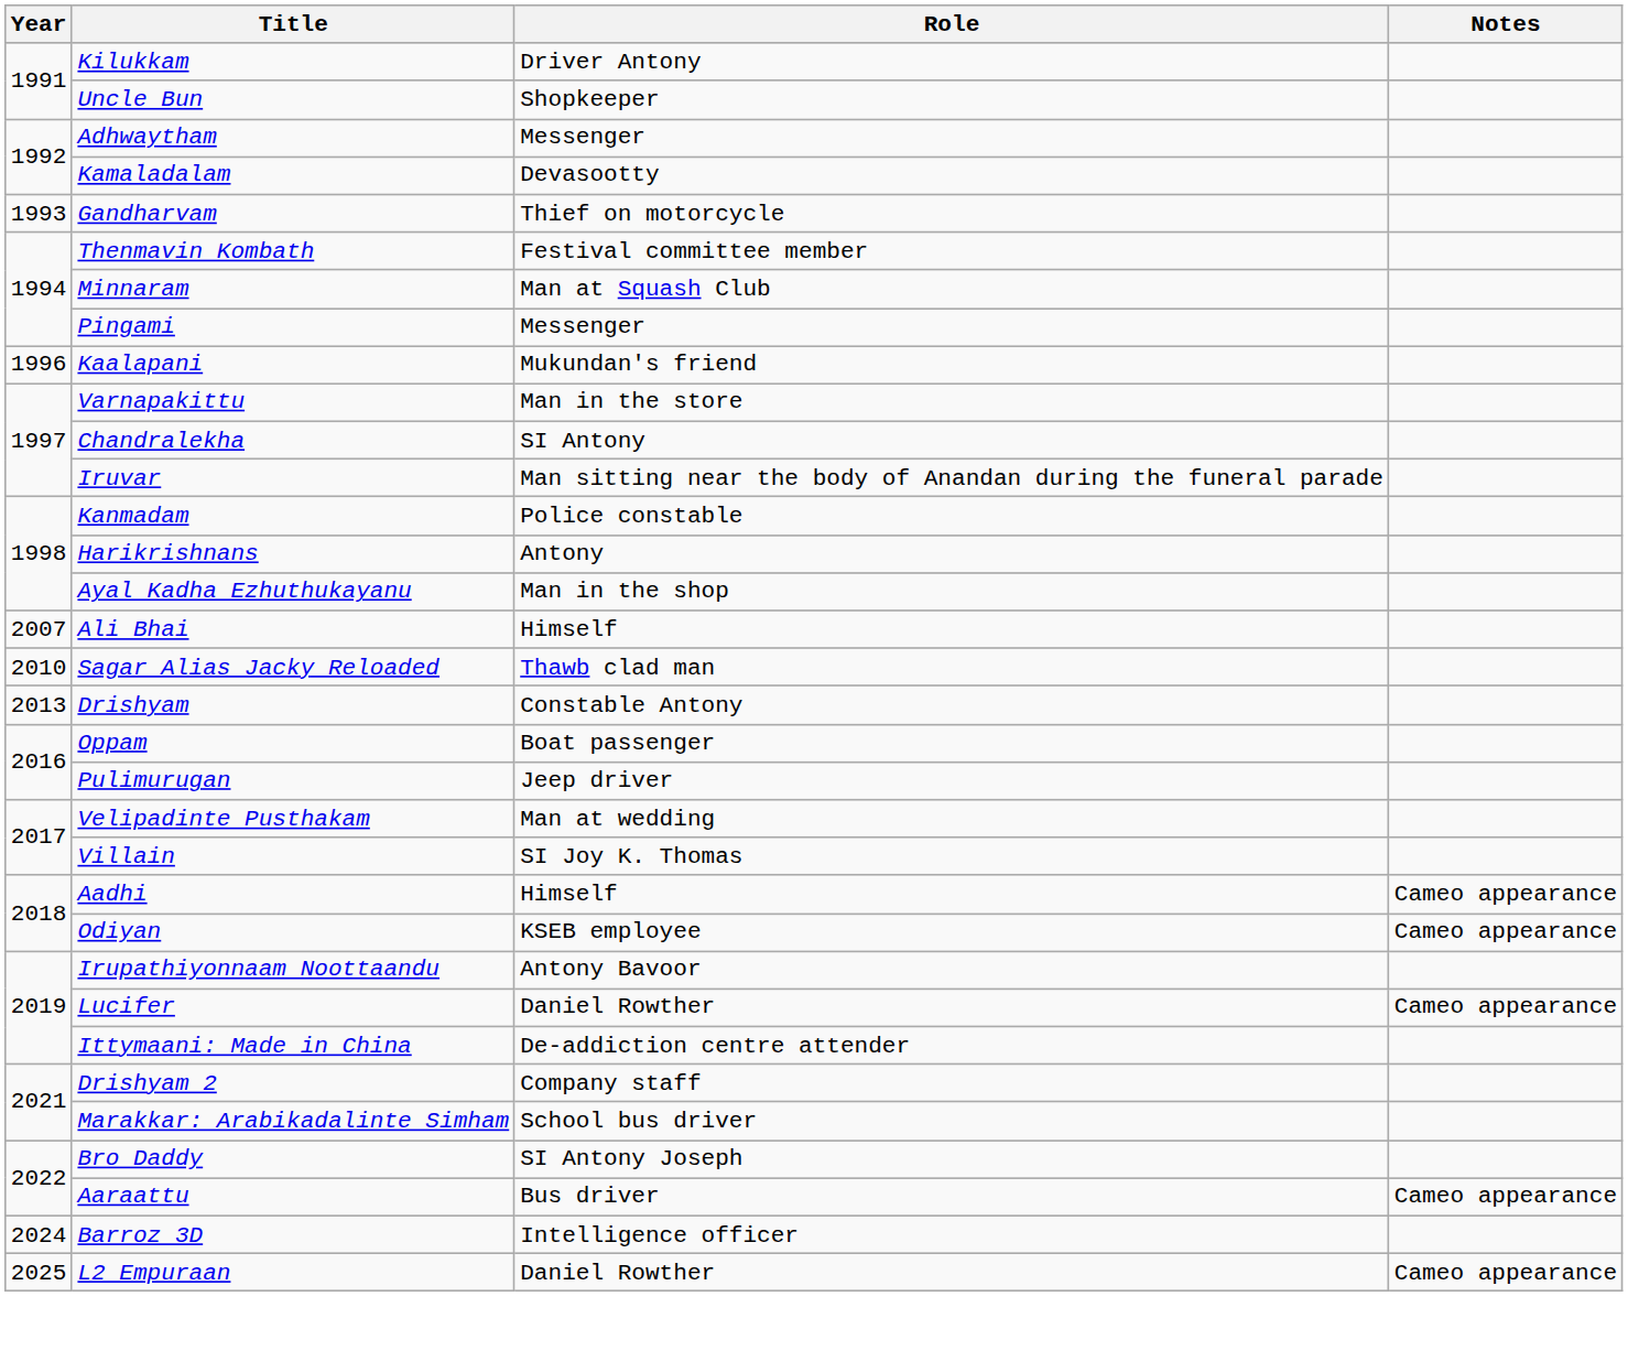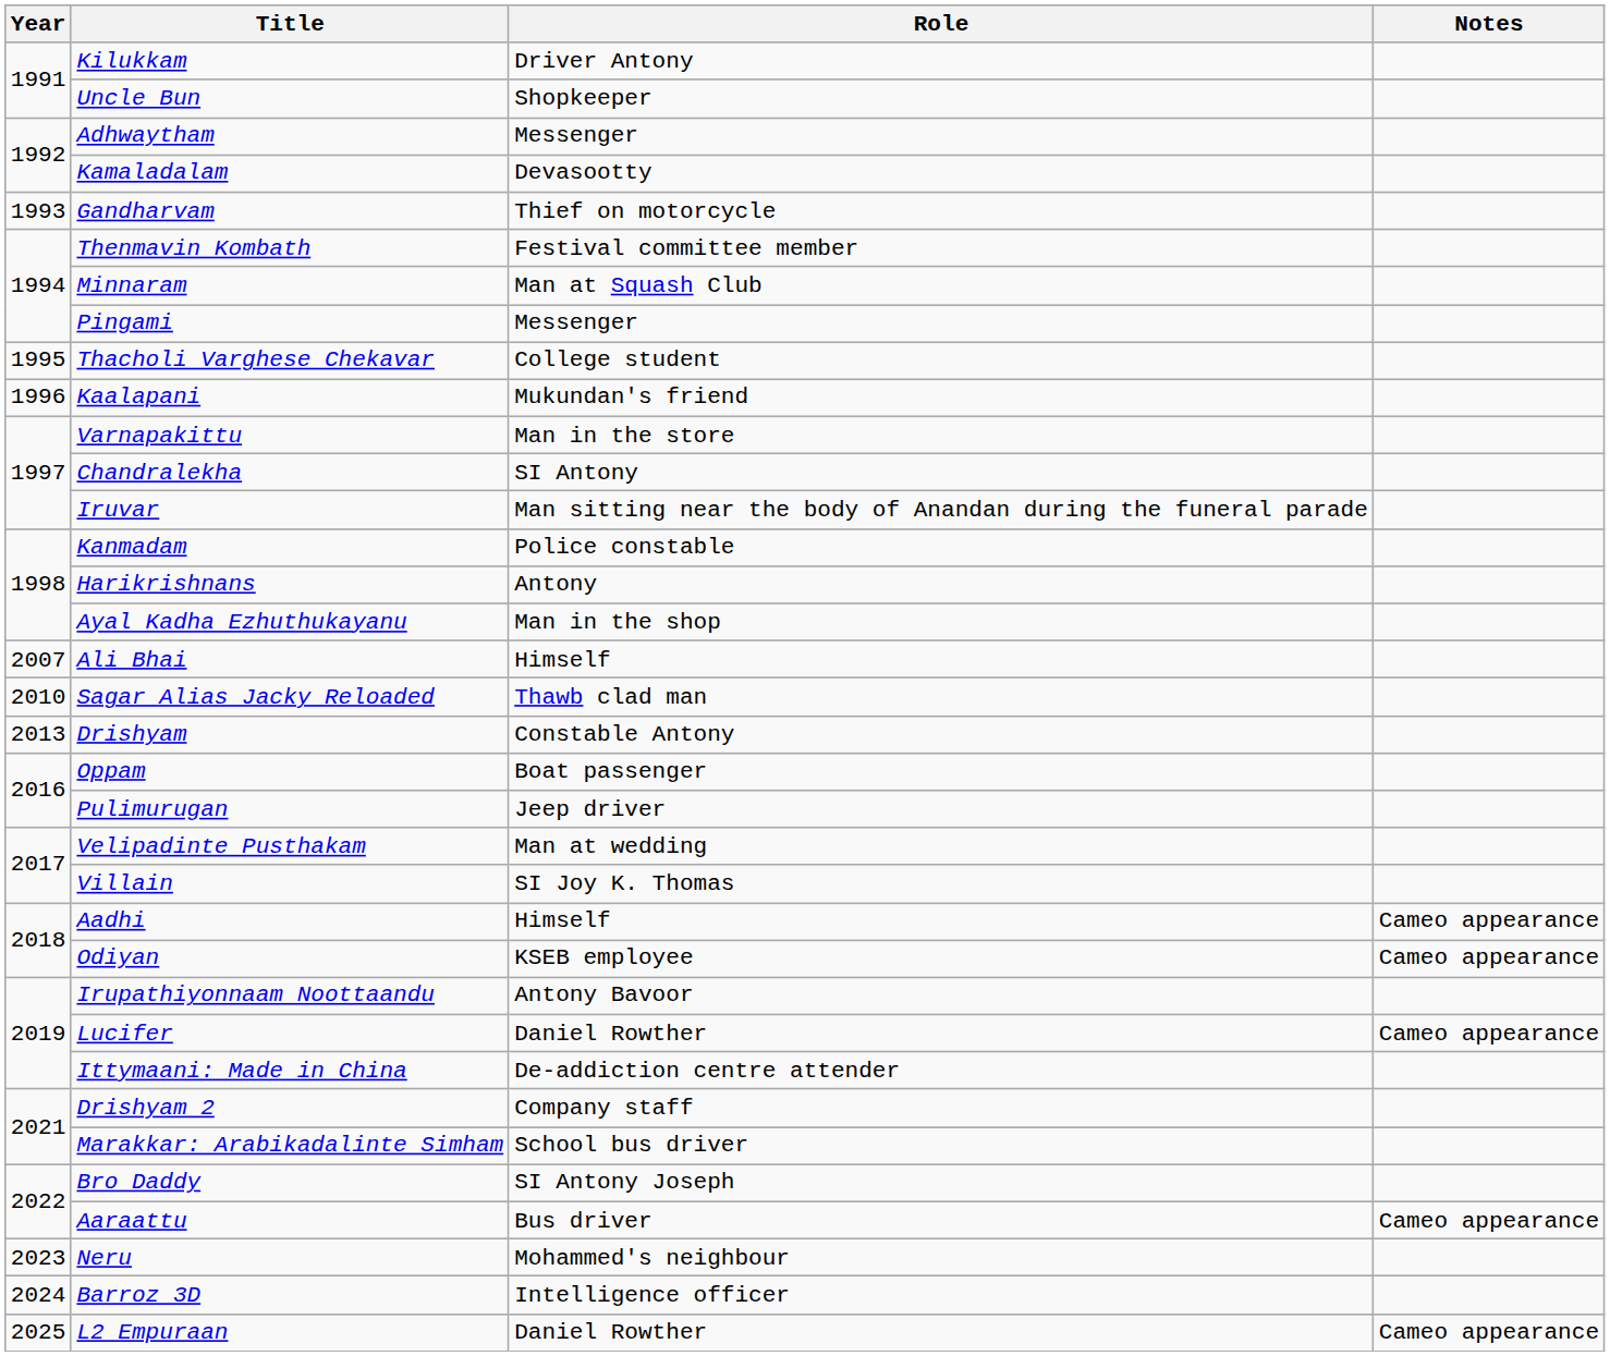 <table class="wikitable sortable">
 <tr>
 <th>Year</th>
 <th>Title</th>
 <th>Role</th>
 <th>Notes</th>
 </tr>
 <tr>
 <td rowspan="2">1991</td>
 <td><em><a href='#'>Kilukkam</a></em></td>
 <td>Driver Antony</td>
 <td></td>
 </tr>
 <tr>
 <td><em><a href='#'>Uncle Bun</a></em></td>
 <td>Shopkeeper</td>
 <td></td>
 </tr>
 <tr>
 <td rowspan="2">1992</td>
 <td><em><a href='#'>Adhwaytham</a></em></td>
 <td>Messenger</td>
 <td></td>
 </tr>
 <tr>
 <td><em><a href='#'>Kamaladalam</a></em></td>
 <td>Devasootty</td>
 <td></td>
 </tr>
 <tr>
 <td>1993</td>
 <td><em><a href='#'>Gandharvam</a></em></td>
 <td>Thief on motorcycle</td>
 <td></td>
 </tr>
 <tr>
 <td rowspan="3">1994</td>
 <td><em><a href='#'>Thenmavin Kombath</a></em></td>
 <td>Festival committee member</td>
 <td></td>
 </tr>
 <tr>
 <td><em><a href='#'>Minnaram</a></em></td>
 <td>Man at <a href='#'>Squash</a> Club</td>
 <td></td>
 </tr>
 <tr>
 <td><em><a href='#'>Pingami</a></em></td>
 <td>Messenger</td>
+<td></td>
+</tr>
+<tr>
+<td>1995</td>
+<td><em><a href='#'>Thacholi Varghese Chekavar</a></em></td>
+<td>College student</td>
 <td></td>
 </tr>
 <tr>
 <td>1996</td>
 <td><em><a href='#'>Kaalapani</a></em></td>
 <td>Mukundan's friend</td>
 <td></td>
 </tr>
 <tr>
 <td rowspan="3">1997</td>
 <td><em><a href='#'>Varnapakittu</a></em></td>
 <td>Man in the store</td>
 <td></td>
 </tr>
 <tr>
 <td><em><a href='#'>Chandralekha</a></em></td>
 <td>SI Antony</td>
 <td></td>
 </tr>
 <tr>
 <td><em><a href='#'>Iruvar</a></em></td>
 <td>Man sitting near the body of Anandan during the funeral parade</td>
 <td></td>
 </tr>
 <tr>
 <td rowspan="3">1998</td>
 <td><em><a href='#'>Kanmadam</a></em></td>
 <td>Police constable</td>
 <td></td>
 </tr>
 <tr>
 <td><em><a href='#'>Harikrishnans</a></em></td>
 <td>Antony</td>
 <td></td>
 </tr>
 <tr>
 <td><em><a href='#'>Ayal Kadha Ezhuthukayanu</a></em></td>
 <td>Man in the shop</td>
 <td></td>
 </tr>
 <tr>
 <td>2007</td>
 <td><em><a href='#'>Ali Bhai</a></em></td>
 <td>Himself</td>
 <td></td>
 </tr>
 <tr>
 <td>2010</td>
 <td><em><a href='#'>Sagar Alias Jacky Reloaded</a></em></td>
 <td><a href='#'>Thawb</a> clad man</td>
 <td></td>
 </tr>
 <tr>
 <td>2013</td>
 <td><em><a href='#'>Drishyam</a></em></td>
 <td>Constable Antony</td>
 <td style="text-align:center;"></td>
 </tr>
 <tr>
 <td rowspan=2>2016</td>
 <td><em><a href='#'>Oppam</a></em></td>
 <td>Boat passenger</td>
 <td style="text-align:center;"></td>
 </tr>
 <tr>
 <td><em><a href='#'>Pulimurugan</a></em></td>
 <td>Jeep driver</td>
 <td style="text-align:center;"></td>
 </tr>
 <tr>
 <td rowspan=2>2017</td>
 <td><em><a href='#'>Velipadinte Pusthakam</a></em></td>
 <td>Man at wedding</td>
 <td></td>
 </tr>
 <tr>
 <td><em><a href='#'>Villain</a></em></td>
 <td>SI Joy K. Thomas</td>
 <td></td>
 </tr>
 <tr>
 <td rowspan=2>2018</td>
 <td><em><a href='#'>Aadhi</a></em></td>
 <td>Himself</td>
 <td>Cameo appearance</td>
 </tr>
 <tr>
 <td><em><a href='#'>Odiyan</a></em></td>
 <td>KSEB employee</td>
 <td>Cameo appearance</td>
 </tr>
 <tr>
 <td rowspan=3>2019</td>
 <td><em><a href='#'>Irupathiyonnaam Noottaandu</a></em></td>
 <td>Antony Bavoor</td>
 <td></td>
 </tr>
 <tr>
 <td><em><a href='#'>Lucifer</a></em></td>
 <td>Daniel Rowther</td>
 <td>Cameo appearance</td>
 </tr>
 <tr>
 <td><em><a href='#'>Ittymaani: Made in China</a></em></td>
 <td>De-addiction centre attender</td>
 <td></td>
 </tr>
 <tr>
 <td rowspan=2>2021</td>
 <td><em><a href='#'>Drishyam 2</a></em></td>
 <td>Company staff</td>
 <td></td>
 </tr>
 <tr>
 <td><em><a href='#'>Marakkar: Arabikadalinte Simham</a></em></td>
 <td>School bus driver</td>
 <td></td>
 </tr>
 <tr>
 <td rowspan=2>2022</td>
 <td><em><a href='#'>Bro Daddy</a></em></td>
 <td>SI Antony Joseph</td>
 <td></td>
 </tr>
 <tr>
 <td><em><a href='#'>Aaraattu</a></em></td>
 <td>Bus driver</td>
 <td>Cameo appearance</td>
 </tr>
 <tr>
+<td>2023</td>
+<td><em><a href='#'>Neru</a></em></td>
+<td>Mohammed's neighbour</td>
+<td></td>
+</tr>
+<tr>
 <td>2024</td>
 <td><em><a href='#'>Barroz 3D</a></em></td>
 <td>Intelligence officer</td>
 <td></td>
 </tr>
 <tr>
 <td>2025</td>
 <td><a href='#'><em>L2 Empuraan</em></a></td>
 <td>Daniel Rowther</td>
 <td>Cameo appearance</td>
 </tr>
 </table>
